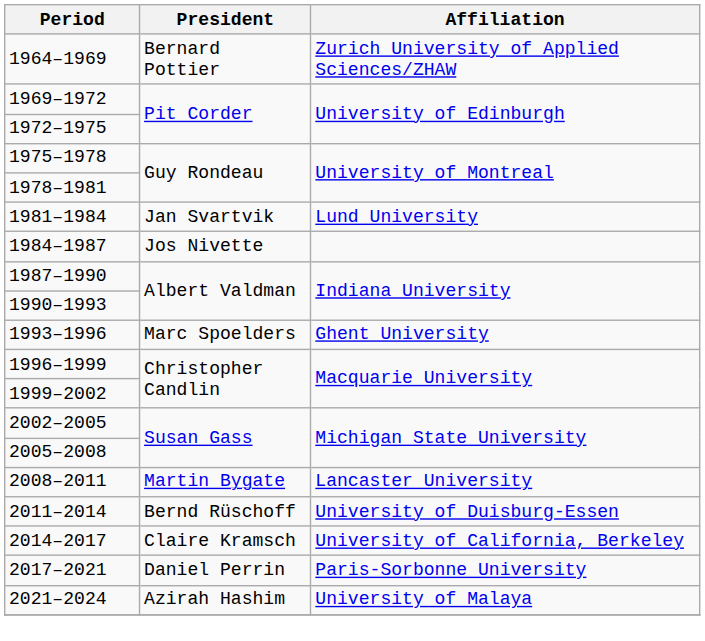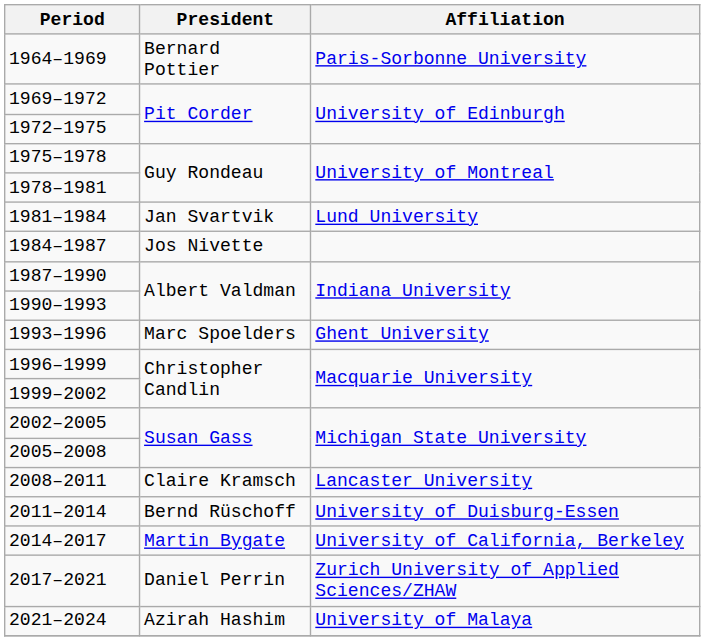 <table class="wikitable plainrowheaders" style="text-align:left;">
 <tr>
 <th scope=col style=width:7em;>Period</th>
 <th scope=col style=width:9em;>President</th>
 <th scope=col style=width:21em;>Affiliation</th>
 </tr>
 <tr>
 <td scope="row">1964–1969</td>
 <td scope="row">Bernard Pottier</td>
-<td><a href='#'>Zurich University of Applied Sciences/ZHAW</a></td>
+<td scope="row"><a href='#'>Paris-Sorbonne University</a></td>
 </tr>
 <tr>
 <td scope="row">1969–1972</td>
 <td rowspan="2"><a href='#'>Pit Corder</a></td>
 <td rowspan="2"><a href='#'>University of Edinburgh</a></td>
 </tr>
 <tr>
 <td scope="row">1972–1975</td>
 </tr>
 <tr>
 <td scope="row">1975–1978</td>
 <td rowspan="2">Guy Rondeau</td>
 <td rowspan="2"><a href='#'>University of Montreal</a></td>
 </tr>
 <tr>
 <td scope="row">1978–1981</td>
 </tr>
 <tr>
 <td scope="row">1981–1984</td>
 <td scope="row">Jan Svartvik</td>
 <td scope="row"><a href='#'>Lund University</a></td>
 </tr>
 <tr>
 <td scope="row">1984–1987</td>
 <td scope="row">Jos Nivette</td>
 <td scope="row"></td>
 </tr>
 <tr>
 <td scope="row">1987–1990</td>
 <td rowspan="2">Albert Valdman</td>
 <td rowspan="2"><a href='#'>Indiana University</a></td>
 </tr>
 <tr>
 <td scope="row">1990–1993</td>
 </tr>
 <tr>
 <td scope="row">1993–1996</td>
 <td scope="row">Marc Spoelders</td>
 <td scope="row"><a href='#'>Ghent University</a></td>
 </tr>
 <tr>
 <td scope="row">1996–1999</td>
 <td rowspan="2">Christopher Candlin</td>
 <td rowspan="2"><a href='#'>Macquarie University</a></td>
 </tr>
 <tr>
 <td scope="row">1999–2002</td>
 </tr>
 <tr>
 <td scope="row">2002–2005</td>
 <td rowspan="2"><a href='#'>Susan Gass</a></td>
 <td rowspan="2"><a href='#'>Michigan State University</a></td>
 </tr>
 <tr>
 <td scope="row">2005–2008</td>
 </tr>
 <tr>
 <td scope="row">2008–2011</td>
-<td scope="row"><a href='#'>Martin Bygate</a></td>
+<td scope="row">Claire Kramsch</td>
 <td scope="row"><a href='#'>Lancaster University</a></td>
 </tr>
 <tr>
 <td scope="row">2011–2014</td>
 <td scope="row">Bernd Rüschoff</td>
 <td scope="row"><a href='#'>University of Duisburg-Essen</a></td>
 </tr>
 <tr>
 <td scope="row">2014–2017</td>
-<td scope="row">Claire Kramsch</td>
+<td scope="row"><a href='#'>Martin Bygate</a></td>
 <td scope="row"><a href='#'>University of California, Berkeley</a></td>
 </tr>
 <tr>
 <td scope="row">2017–2021</td>
 <td>Daniel Perrin</td>
-<td scope="row"><a href='#'>Paris-Sorbonne University</a></td>
+<td><a href='#'>Zurich University of Applied Sciences/ZHAW</a></td>
 </tr>
 <tr>
 <td>2021–2024</td>
 <td>Azirah Hashim</td>
 <td><a href='#'>University of Malaya</a></td>
 </tr>
 <tr>
 </tr>
 </table>
